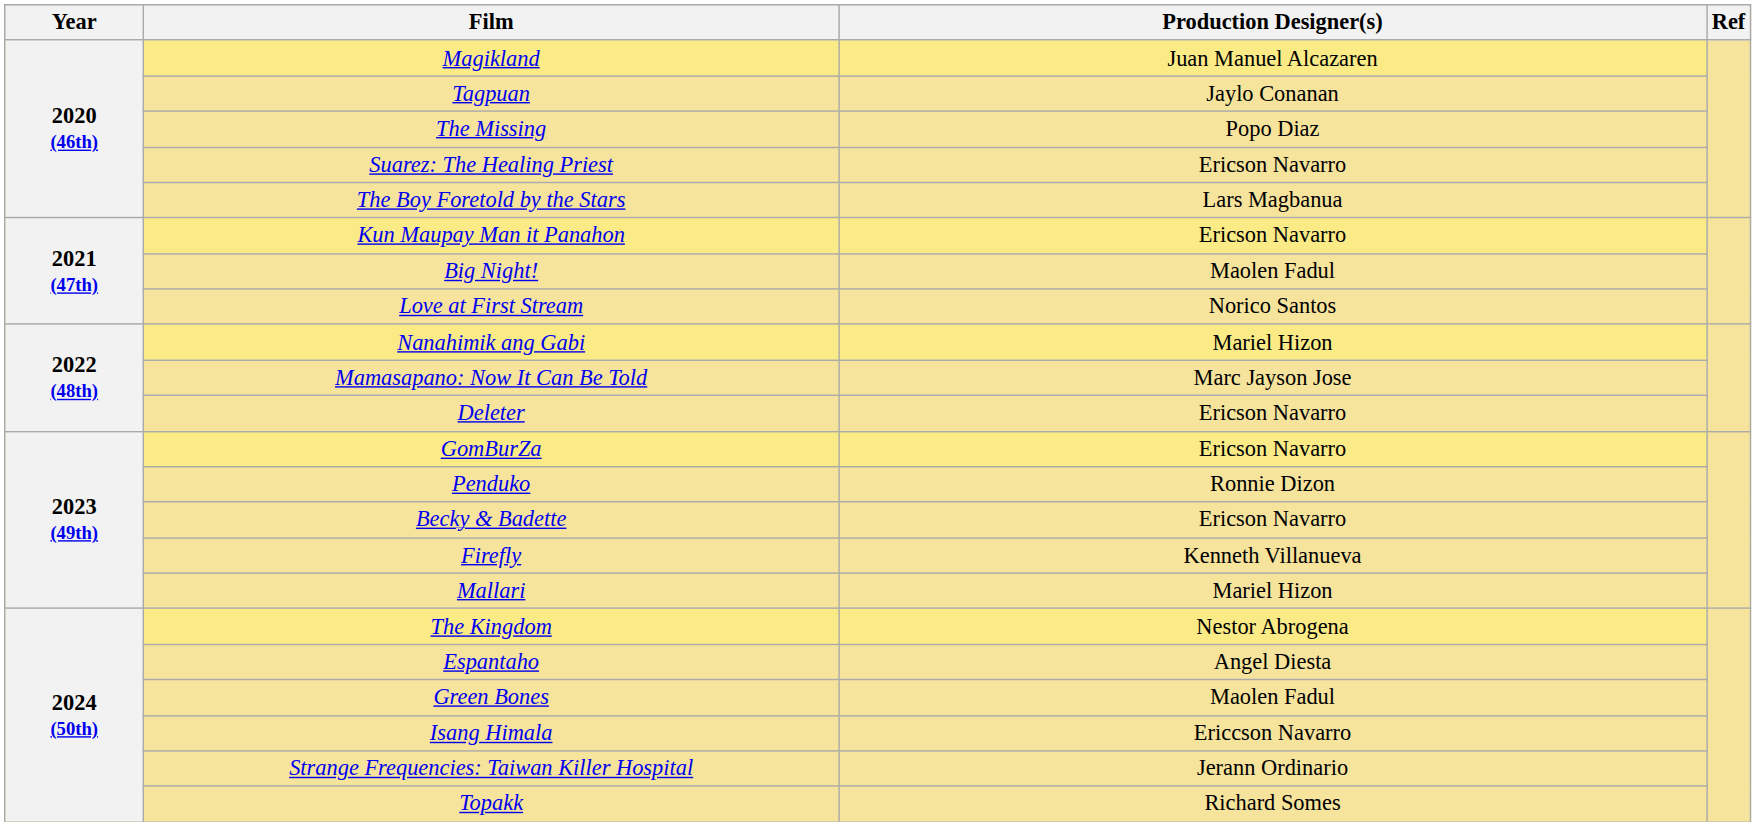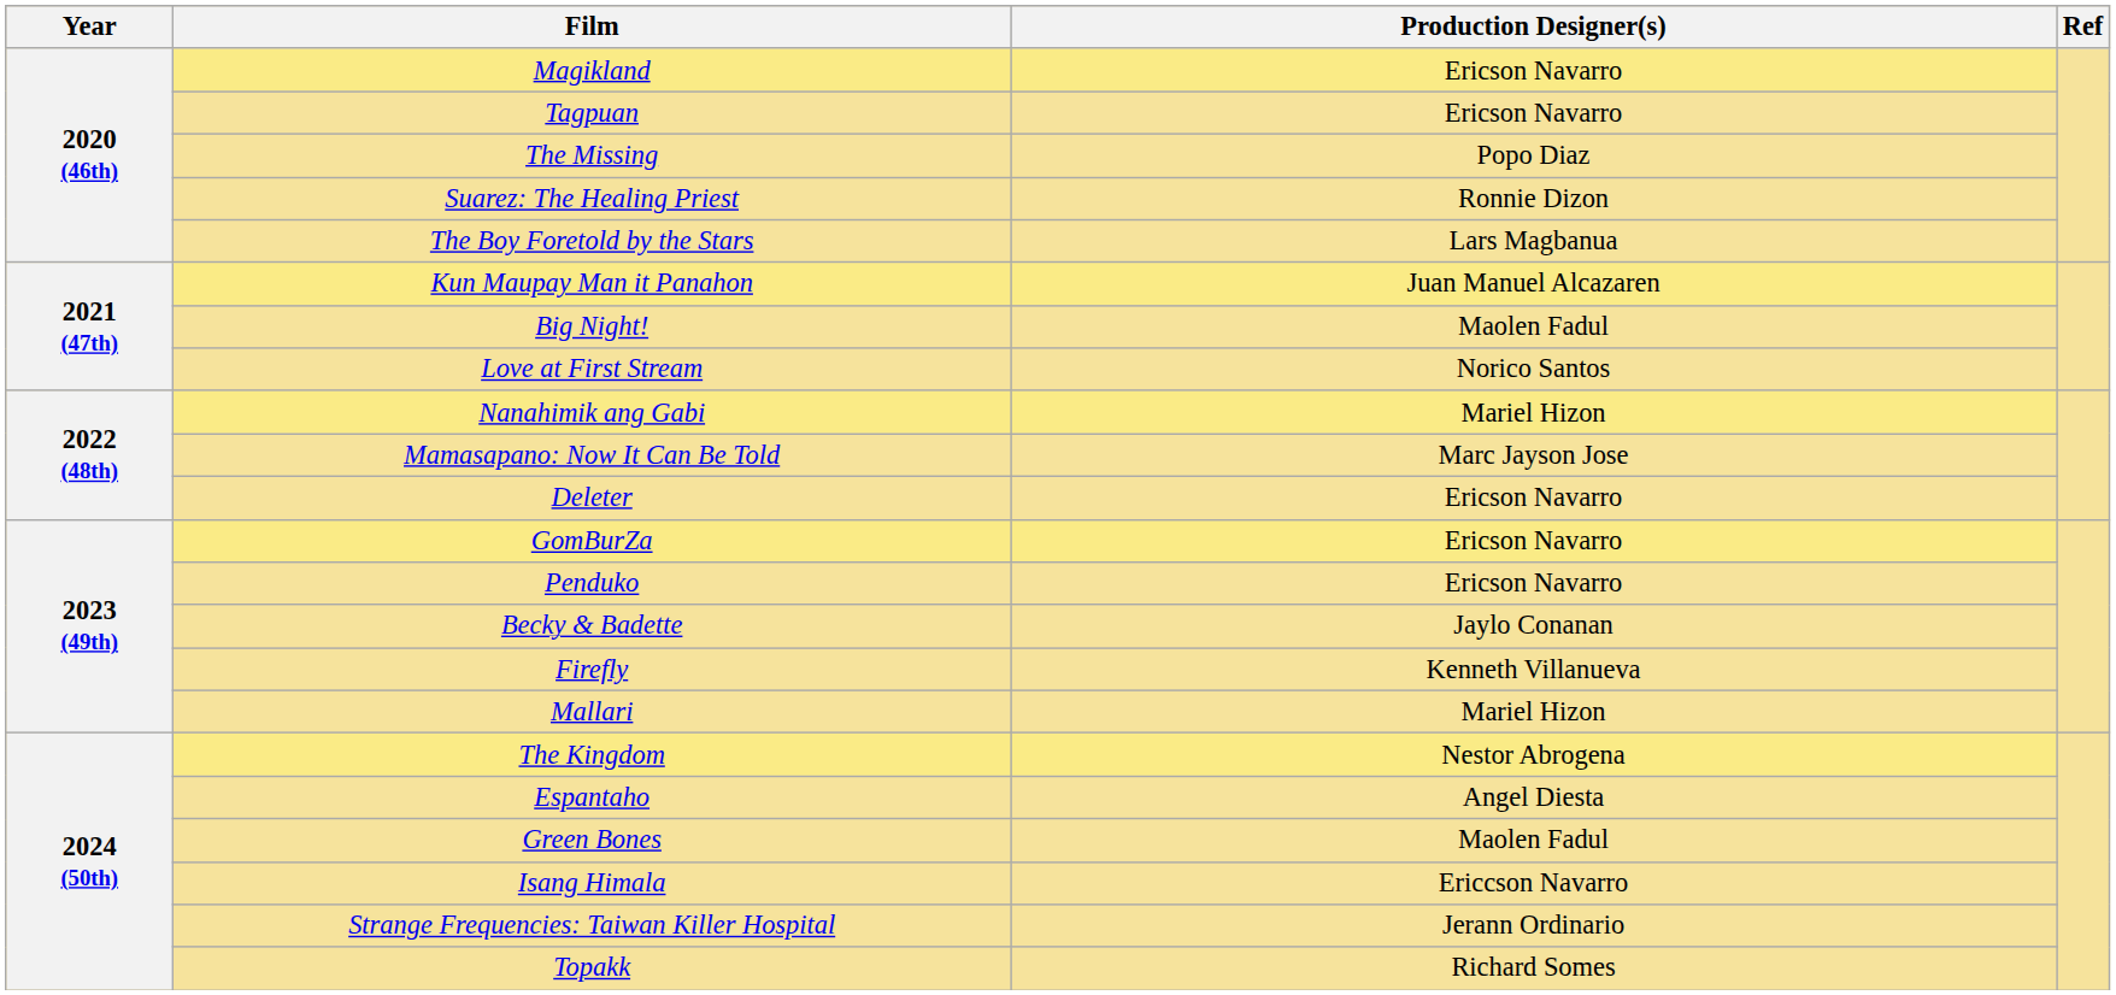 <table class="wikitable" rowspan=2 style="text-align: center; background: #f6e39c">
 <tr style="background:#bebebe;">
 <th scope="col" style="width:8%;">Year</th>
 <th scope="col" style="width:40%;">Film</th>
 <th scope="col" style="width:50%;">Production Designer(s)</th>
 <th scope="col" style="width:2%;">Ref</th>
 </tr>
 <tr>
 <th scope="row" style="text-align:center" rowspan=5>2020 <br><small><a href='#'>(46th)</a> </small></th>
 <td style="background:#FAEB86"><em><a href='#'>Magikland</a></em></td>
-<td style="background:#FAEB86">Juan Manuel Alcazaren</td>
+<td style="background:#FAEB86">Ericson Navarro</td>
 <td rowspan=5></td>
 </tr>
 <tr>
 <td><em><a href='#'>Tagpuan</a></em></td>
-<td>Jaylo Conanan</td>
+<td>Ericson Navarro</td>
 </tr>
 <tr>
 <td><em><a href='#'>The Missing</a></em></td>
 <td>Popo Diaz</td>
 </tr>
 <tr>
 <td><em><a href='#'>Suarez: The Healing Priest</a></em></td>
-<td>Ericson Navarro</td>
+<td>Ronnie Dizon</td>
 </tr>
 <tr>
 <td><em><a href='#'>The Boy Foretold by the Stars</a></em></td>
 <td>Lars Magbanua</td>
 </tr>
 <tr>
 <th scope="row" style="text-align:center" rowspan=3>2021 <br><small><a href='#'>(47th)</a> </small></th>
 <td style="background:#FAEB86"><em><a href='#'>Kun Maupay Man it Panahon</a></em></td>
-<td style="background:#FAEB86">Ericson Navarro</td>
+<td style="background:#FAEB86">Juan Manuel Alcazaren</td>
 <td rowspan=3></td>
 </tr>
 <tr>
 <td><em><a href='#'>Big Night!</a></em></td>
 <td>Maolen Fadul</td>
 </tr>
 <tr>
 <td><em><a href='#'>Love at First Stream</a></em></td>
 <td>Norico Santos</td>
 </tr>
 <tr>
 <th scope="row" style="text-align:center" rowspan=3>2022 <br><small><a href='#'>(48th)</a> </small></th>
 <td style="background:#FAEB86"><em><a href='#'>Nanahimik ang Gabi</a></em></td>
 <td style="background:#FAEB86">Mariel Hizon</td>
 <td rowspan=3></td>
 </tr>
 <tr>
 <td><em><a href='#'>Mamasapano: Now It Can Be Told</a></em></td>
 <td>Marc Jayson Jose</td>
 </tr>
 <tr>
 <td><em><a href='#'>Deleter</a></em></td>
 <td>Ericson Navarro</td>
 </tr>
 <tr>
 <th scope="row" style="text-align:center" rowspan=5>2023 <br><small><a href='#'>(49th)</a> </small></th>
 <td style="background:#FAEB86"><em><a href='#'>GomBurZa</a></em></td>
 <td style="background:#FAEB86">Ericson Navarro</td>
 <td rowspan=5></td>
 </tr>
 <tr>
 <td><em><a href='#'>Penduko</a></em></td>
-<td>Ronnie Dizon</td>
+<td>Ericson Navarro</td>
 </tr>
 <tr>
 <td><em><a href='#'>Becky & Badette</a></em></td>
-<td>Ericson Navarro</td>
+<td>Jaylo Conanan</td>
 </tr>
 <tr>
 <td><em><a href='#'>Firefly</a></em></td>
 <td>Kenneth Villanueva</td>
 </tr>
 <tr>
 <td><em><a href='#'>Mallari</a></em></td>
 <td>Mariel Hizon</td>
 </tr>
 <tr>
 <th scope="row" style="text-align:center" rowspan=6>2024 <br><small><a href='#'>(50th)</a> </small></th>
 <td style="background:#FAEB86"><em><a href='#'>The Kingdom</a></em></td>
 <td style="background:#FAEB86">Nestor Abrogena</td>
 <td rowspan=6></td>
 </tr>
 <tr>
 <td><em><a href='#'>Espantaho</a></em></td>
 <td>Angel Diesta</td>
 </tr>
 <tr>
 <td><em><a href='#'>Green Bones</a></em></td>
 <td>Maolen Fadul</td>
 </tr>
 <tr>
 <td><em><a href='#'>Isang Himala</a></em></td>
 <td>Ericcson Navarro</td>
 </tr>
 <tr>
 <td><em><a href='#'>Strange Frequencies: Taiwan Killer Hospital</a></em></td>
 <td>Jerann Ordinario</td>
 </tr>
 <tr>
 <td><em><a href='#'>Topakk</a></em></td>
 <td>Richard Somes</td>
 </tr>
 </table>
